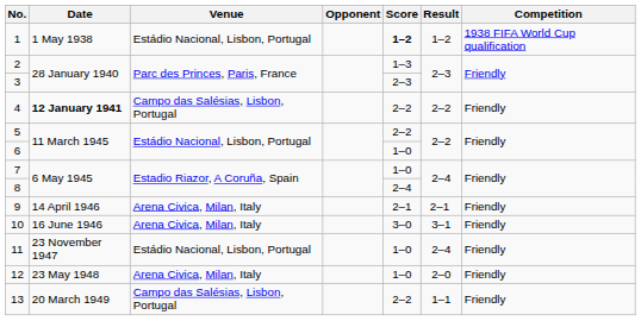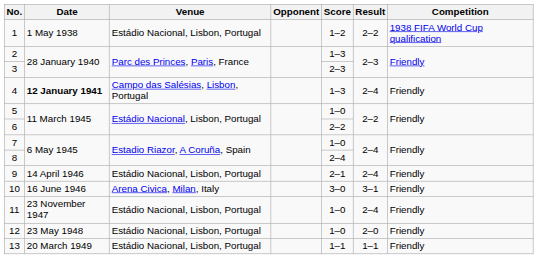 <table class="wikitable sortable">
 <tr>
 <th scope="col">No.</th>
 <th scope="col">Date</th>
 <th scope="col">Venue</th>
 <th scope="col">Opponent</th>
 <th scope="col">Score</th>
 <th scope="col">Result</th>
 <th scope="col">Competition</th>
 </tr>
 <tr>
 <td align="center">1</td>
 <td>1 May 1938</td>
 <td>Estádio Nacional, Lisbon, Portugal</td>
 <td></td>
-<td align="center"><strong>1–2</strong></td>
-<td style="text-align:center">1–2</td>
+<td align="center">1–2</td>
+<td align="center">2–2</td>
 <td><a href='#'>1938 FIFA World Cup qualification</a></td>
 </tr>
 <tr>
 <td align="center">2</td>
 <td rowspan="2">28 January 1940</td>
 <td rowspan="2"><a href='#'>Parc des Princes</a>, <a href='#'>Paris</a>, France</td>
 <td rowspan="2"></td>
 <td align="center">1–3</td>
 <td rowspan="2" style="text-align:center">2–3</td>
 <td rowspan="2"><a href='#'>Friendly</a></td>
 </tr>
 <tr>
 <td align="center">3</td>
 <td align="center">2–3</td>
 </tr>
 <tr>
 <td align="center">4</td>
 <td><strong>12 January 1941</strong></td>
 <td><a href='#'>Campo das Salésias</a>, <a href='#'>Lisbon</a>, Portugal</td>
 <td></td>
-<td align="center">2–2</td>
-<td align="center">2–2</td>
+<td align="center">1–3</td>
+<td align="center">2–4</td>
 <td>Friendly</td>
 </tr>
 <tr>
 <td align="center">5</td>
 <td rowspan="2">11 March 1945</td>
 <td rowspan="2"><a href='#'>Estádio Nacional</a>, Lisbon, Portugal</td>
 <td rowspan="2"></td>
-<td align="center">2–2</td>
+<td align="center">1–0</td>
 <td rowspan="2" style="text-align:center">2–2</td>
 <td rowspan="2">Friendly</td>
 </tr>
 <tr>
 <td align="center">6</td>
-<td align="center">1–0</td>
+<td align="center">2–2</td>
 </tr>
 <tr>
 <td align="center">7</td>
 <td rowspan="2">6 May 1945</td>
 <td rowspan="2"><a href='#'>Estadio Riazor</a>, <a href='#'>A Coruña</a>, Spain</td>
 <td rowspan="2"></td>
 <td align="center">1–0</td>
 <td rowspan="2" style="text-align:center">2–4</td>
 <td rowspan="2">Friendly</td>
 </tr>
 <tr>
 <td align="center">8</td>
 <td align="center">2–4</td>
 </tr>
 <tr>
 <td align="center">9</td>
 <td>14 April 1946</td>
-<td><a href='#'>Arena Civica</a>, <a href='#'>Milan</a>, Italy</td>
+<td>Estádio Nacional, Lisbon, Portugal</td>
 <td></td>
 <td align="center">2–1</td>
-<td align="center">2–1 </td>
+<td align="center">2–4</td>
 <td>Friendly</td>
 </tr>
 <tr>
 <td align="center">10</td>
 <td>16 June 1946</td>
 <td><a href='#'>Arena Civica</a>, <a href='#'>Milan</a>, Italy</td>
 <td></td>
 <td align="center">3–0</td>
 <td align="center">3–1</td>
 <td>Friendly</td>
 </tr>
 <tr>
 <td align="center">11</td>
 <td>23 November 1947</td>
 <td>Estádio Nacional, Lisbon, Portugal</td>
 <td></td>
 <td align="center">1–0</td>
 <td align="center">2–4</td>
 <td>Friendly</td>
 </tr>
 <tr>
 <td align="center">12</td>
 <td>23 May 1948</td>
-<td><a href='#'>Arena Civica</a>, <a href='#'>Milan</a>, Italy</td>
+<td>Estádio Nacional, Lisbon, Portugal</td>
 <td></td>
 <td align="center">1–0</td>
 <td align="center">2–0</td>
 <td>Friendly</td>
 </tr>
 <tr>
 <td align="center">13</td>
 <td>20 March 1949</td>
-<td><a href='#'>Campo das Salésias</a>, <a href='#'>Lisbon</a>, Portugal</td>
+<td>Estádio Nacional, Lisbon, Portugal</td>
 <td></td>
-<td align="center">2–2</td>
+<td align="center">1–1</td>
 <td align="center">1–1</td>
 <td>Friendly</td>
 </tr>
 </table>
